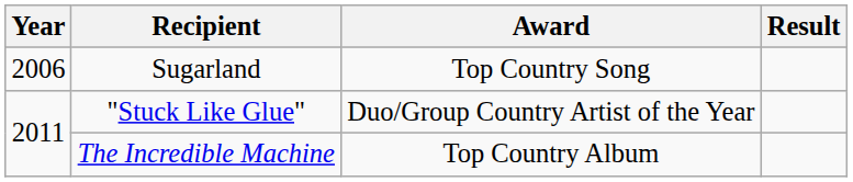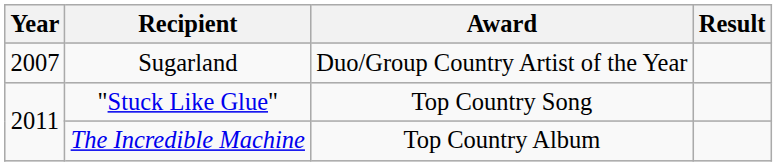 <table class="wikitable" style="text-align:center">
 <tr>
 <th>Year</th>
 <th>Recipient</th>
 <th>Award</th>
 <th>Result</th>
 </tr>
 <tr>
-<td>2006</td>
+<td>2007</td>
 <td>Sugarland</td>
-<td>Top Country Song</td>
+<td>Duo/Group Country Artist of the Year</td>
 <td></td>
 </tr>
 <tr>
 <td rowspan=2>2011</td>
 <td>"<a href='#'>Stuck Like Glue</a>"</td>
-<td>Duo/Group Country Artist of the Year</td>
+<td>Top Country Song</td>
 <td></td>
 </tr>
 <tr>
 <td><em><a href='#'>The Incredible Machine</a></em></td>
 <td>Top Country Album</td>
 <td></td>
 </tr>
 </table>
